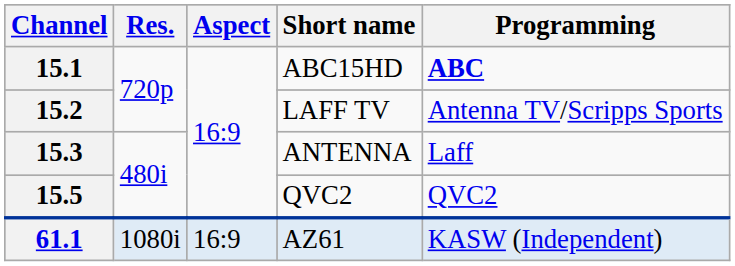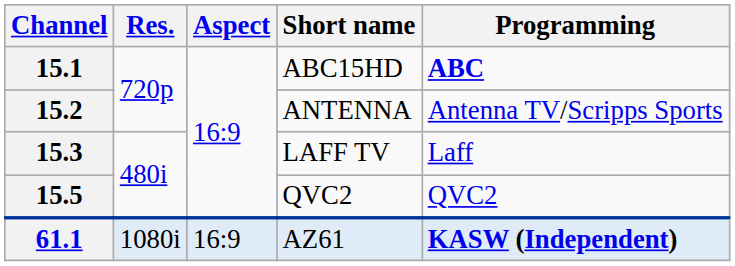 <table class="wikitable">
 <tr>
 <th scope = "col"><a href='#'>Channel</a></th>
 <th scope = "col"><a href='#'>Res.</a></th>
 <th scope = "col"><a href='#'>Aspect</a></th>
 <th scope = "col">Short name</th>
 <th scope = "col">Programming</th>
 </tr>
 <tr>
 <th scope = "row">15.1</th>
 <td rowspan=2><a href='#'>720p</a></td>
 <td rowspan=4><a href='#'>16:9</a></td>
 <td>ABC15HD</td>
 <td><strong><a href='#'>ABC</a></strong></td>
 </tr>
 <tr>
 <th scope = "row">15.2</th>
-<td>LAFF TV</td>
+<td>ANTENNA</td>
 <td><a href='#'>Antenna TV</a>/<a href='#'>Scripps Sports</a></td>
 </tr>
 <tr>
 <th scope = "row">15.3</th>
 <td rowspan=2><a href='#'>480i</a></td>
-<td>ANTENNA</td>
+<td>LAFF TV</td>
 <td><a href='#'>Laff</a></td>
 </tr>
 <tr>
 <th scope = "row">15.5</th>
 <td>QVC2</td>
 <td><a href='#'>QVC2</a></td>
 </tr>
 <tr style="background-color:#DFEBF6; border-top: 2px solid #003399;">
 <th scope = "row"><a href='#'>61.1</a></th>
 <td>1080i</td>
 <td>16:9</td>
 <td>AZ61</td>
-<td><a href='#'>KASW</a> (<a href='#'>Independent</a>)</td>
+<td><strong><a href='#'>KASW</a> (<a href='#'>Independent</a>)</strong></td>
 </tr>
 </table>
